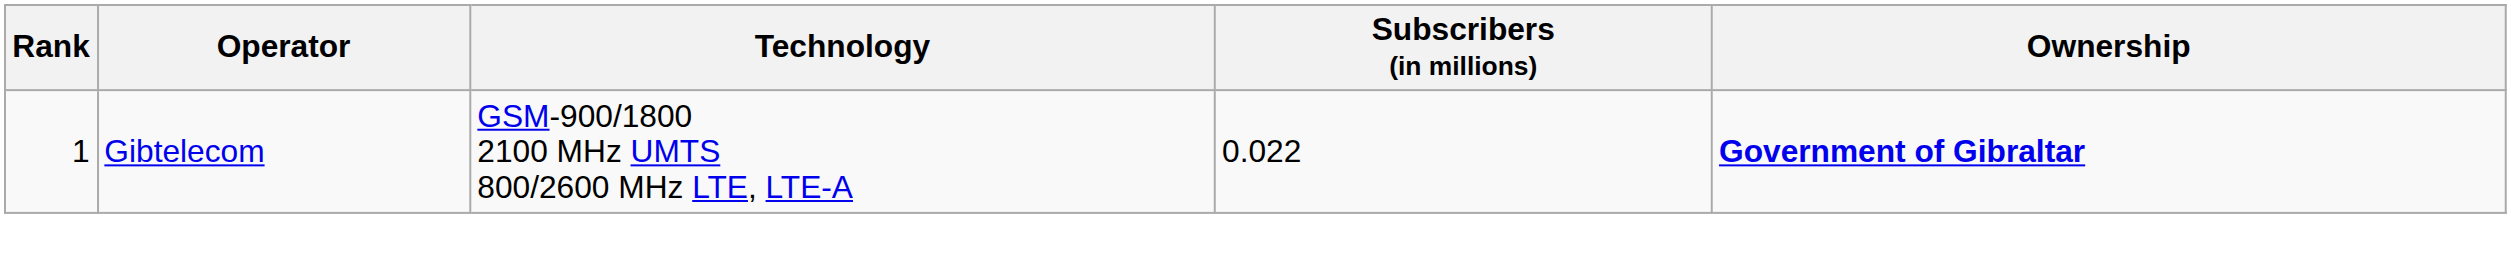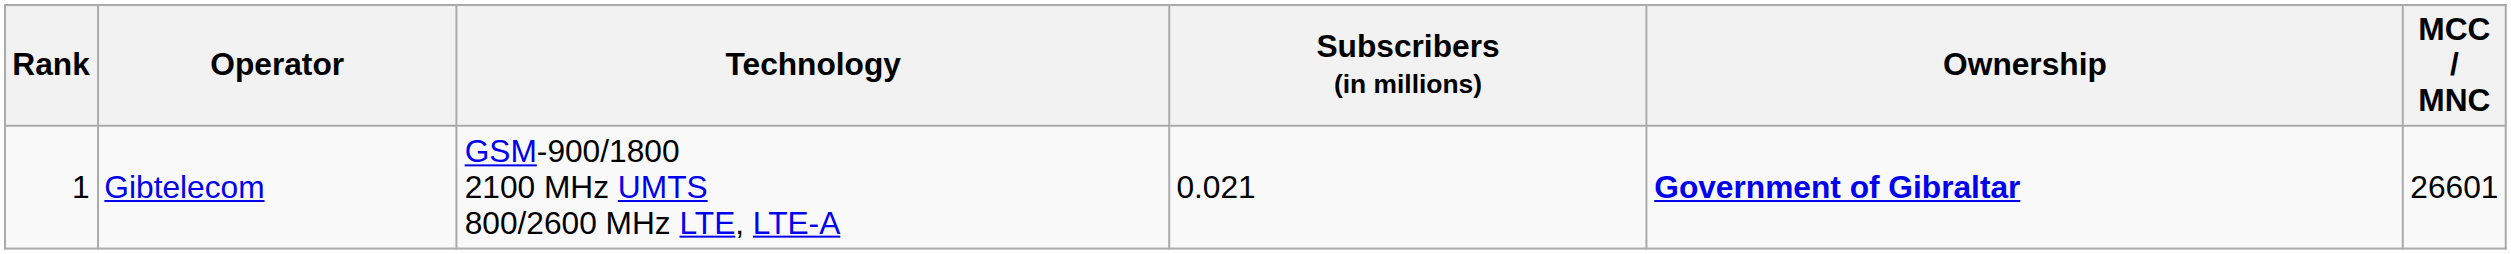 <table class="wikitable" style="width:100%;">
 <tr>
 <th style="width:3%;">Rank</th>
 <th style="width:15%;">Operator</th>
 <th style="width:30%;">Technology</th>
 <th style="width:20%;">Subscribers<br><small>(in millions)</small></th>
 <th style="width:32%;">Ownership</th>
+<th>MCC / MNC</th>
 </tr>
 <tr>
 <td align=right>1</td>
 <td><a href='#'>Gibtelecom</a></td>
 <td><a href='#'>GSM</a>-900/1800<br>2100 MHz <a href='#'>UMTS</a> <br>800/2600 MHz <a href='#'>LTE</a>, <a href='#'>LTE-A</a></td>
-<td>0.022 </td>
+<td>0.021 </td>
 <td><strong><a href='#'>Government of Gibraltar</a></strong></td>
+<td>26601</td>
 </tr>
 </table>
